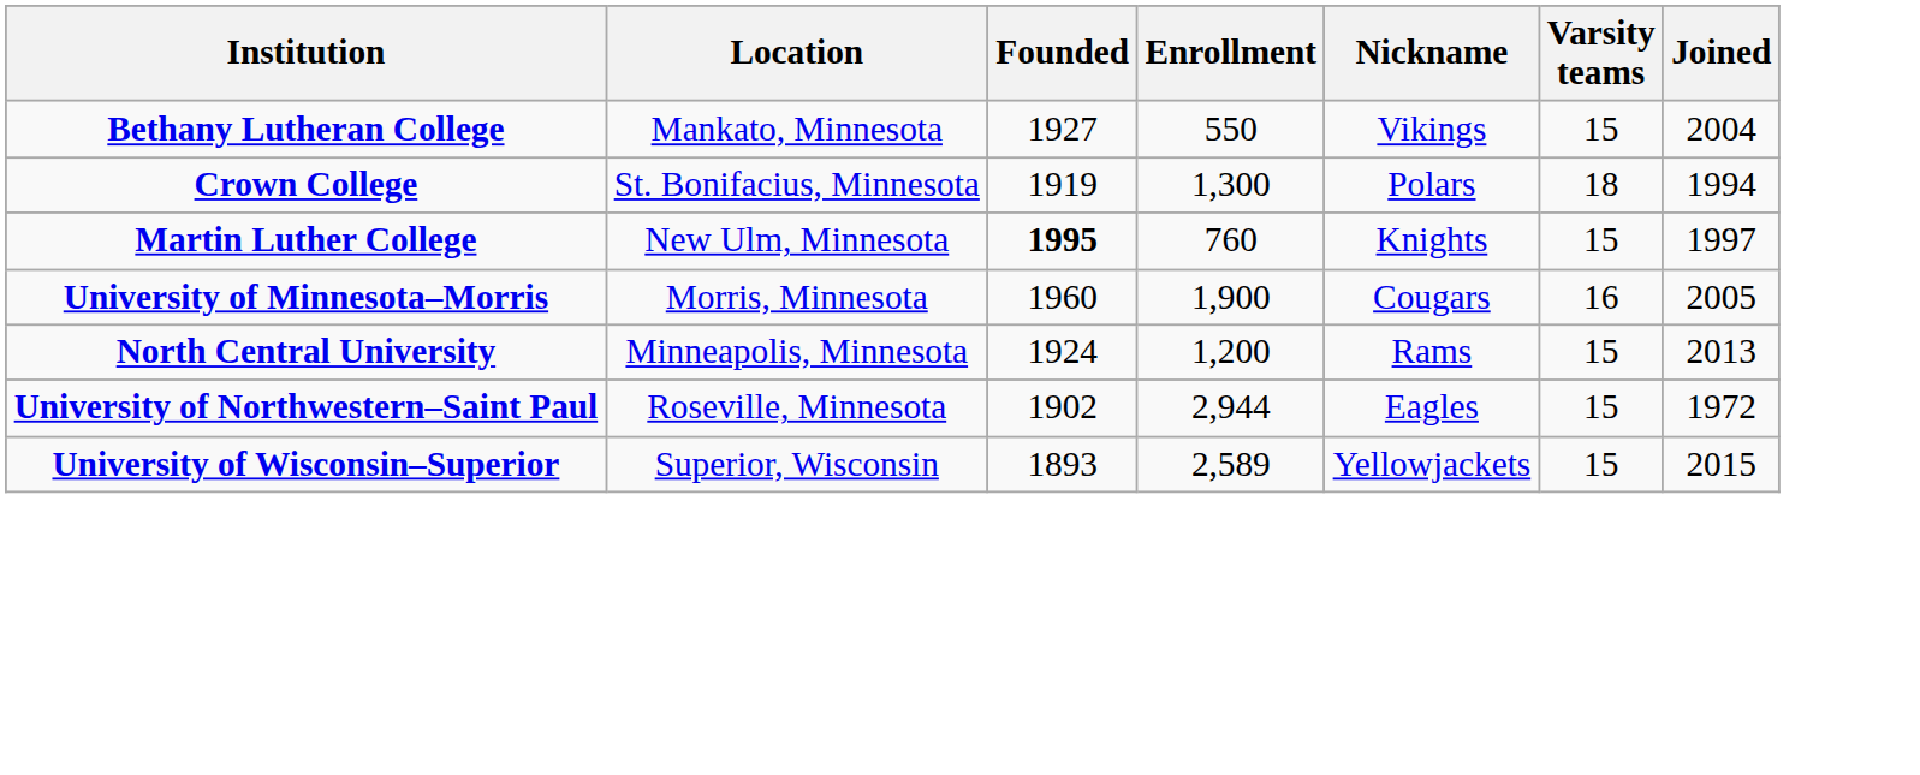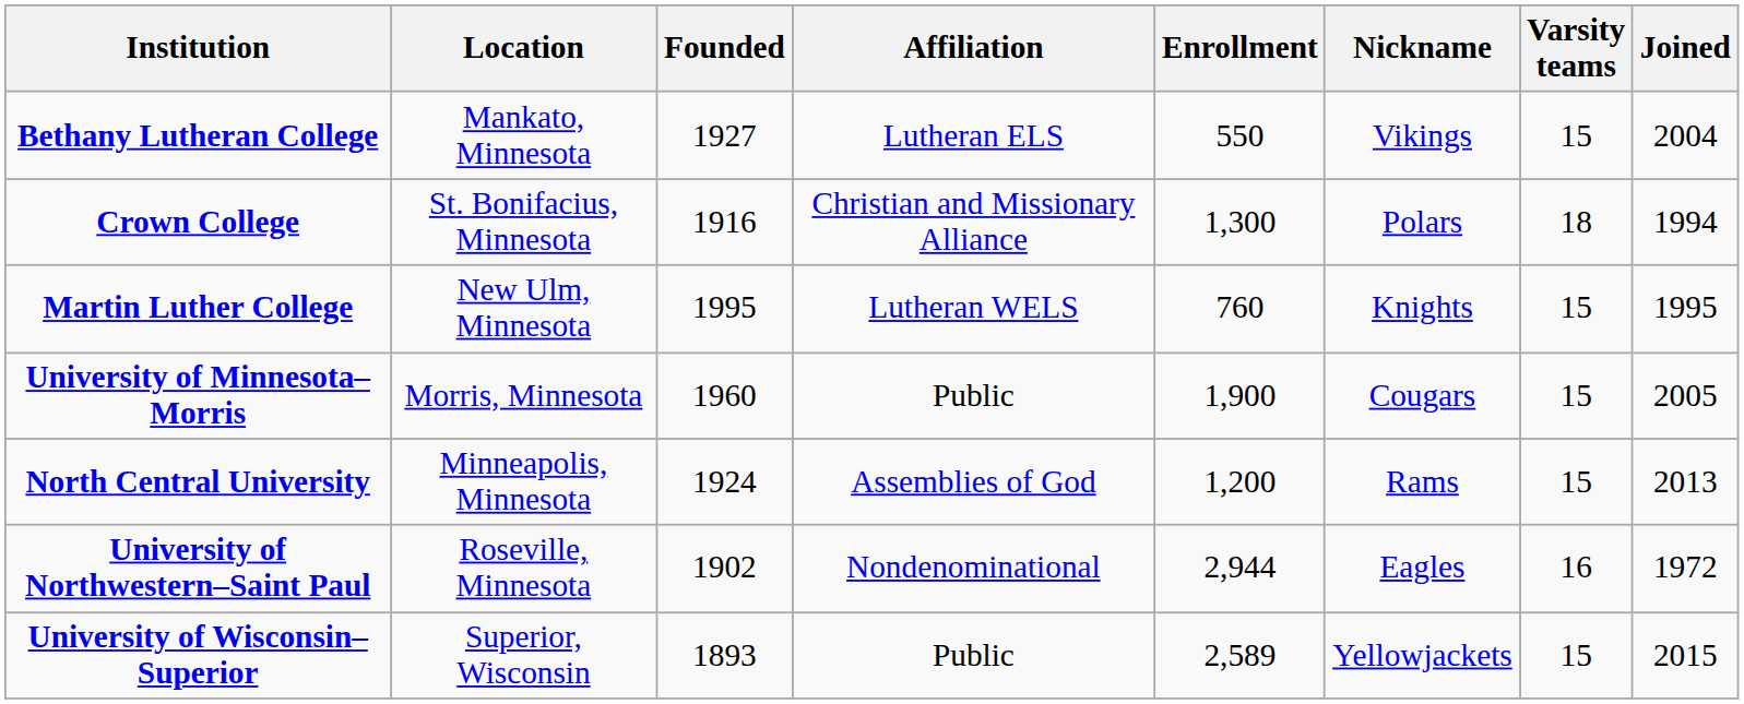 <table class="wikitable sortable" style="text-align:center">
 <tr>
 <th>Institution</th>
 <th>Location</th>
 <th>Founded</th>
+<th>Affiliation</th>
 <th>Enrollment</th>
 <th>Nickname</th>
 <th>Varsity<br>teams</th>
 <th>Joined</th>
 </tr>
 <tr>
 <td><strong><a href='#'>Bethany Lutheran College</a></strong></td>
 <td><a href='#'>Mankato, Minnesota</a></td>
 <td>1927</td>
+<td><a href='#'>Lutheran ELS</a></td>
 <td>550</td>
 <td><a href='#'>Vikings</a></td>
 <td>15</td>
 <td>2004</td>
 </tr>
 <tr>
 <td><strong><a href='#'>Crown College</a></strong></td>
 <td><a href='#'>St. Bonifacius, Minnesota</a></td>
-<td>1919</td>
+<td>1916</td>
+<td><a href='#'>Christian and Missionary Alliance</a></td>
 <td>1,300</td>
 <td><a href='#'>Polars</a></td>
 <td>18</td>
 <td>1994</td>
 </tr>
 <tr>
 <td><strong><a href='#'>Martin Luther College</a></strong></td>
 <td><a href='#'>New Ulm, Minnesota</a></td>
-<td><strong>1995</strong></td>
+<td>1995</td>
+<td><a href='#'>Lutheran WELS</a></td>
 <td>760</td>
 <td><a href='#'>Knights</a></td>
 <td>15</td>
-<td>1997</td>
+<td>1995</td>
 </tr>
 <tr>
 <td><strong><a href='#'>University of Minnesota–Morris</a></strong></td>
 <td><a href='#'>Morris, Minnesota</a></td>
 <td>1960</td>
+<td>Public</td>
 <td>1,900</td>
 <td><a href='#'>Cougars</a></td>
-<td>16</td>
+<td>15</td>
 <td>2005</td>
 </tr>
 <tr>
 <td><strong><a href='#'>North Central University</a></strong></td>
 <td><a href='#'>Minneapolis, Minnesota</a></td>
 <td>1924</td>
+<td><a href='#'>Assemblies of God</a></td>
 <td>1,200</td>
 <td><a href='#'>Rams</a></td>
 <td>15</td>
 <td>2013</td>
 </tr>
 <tr>
 <td><strong><a href='#'>University of Northwestern–Saint Paul</a></strong></td>
 <td><a href='#'>Roseville, Minnesota</a></td>
 <td>1902</td>
+<td><a href='#'>Nondenominational</a></td>
 <td>2,944</td>
 <td><a href='#'>Eagles</a></td>
-<td>15</td>
+<td>16</td>
 <td>1972</td>
 </tr>
 <tr>
 <td><strong><a href='#'>University of Wisconsin–Superior</a></strong></td>
 <td><a href='#'>Superior, Wisconsin</a></td>
 <td>1893</td>
+<td>Public</td>
 <td>2,589</td>
 <td><a href='#'>Yellowjackets</a></td>
 <td>15</td>
 <td>2015</td>
 </tr>
 </table>
